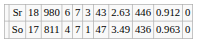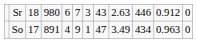 <table class="wikitable sortable" style="text-align:center">
 <tr>
 <td align=left></td>
 <td>Sr</td>
 <td>18</td>
 <td>980</td>
 <td>6</td>
 <td>7</td>
 <td>3</td>
 <td>43</td>
 <td>2.63</td>
 <td>446</td>
 <td>0.912</td>
 <td>0</td>
 </tr>
 <tr>
 <td align=left></td>
 <td>So</td>
 <td>17</td>
-<td>811</td>
+<td>891</td>
 <td>4</td>
-<td>7</td>
+<td>9</td>
 <td>1</td>
 <td>47</td>
 <td>3.49</td>
-<td>436</td>
+<td>434</td>
 <td>0.963</td>
 <td>0</td>
 </tr>
 </table>
